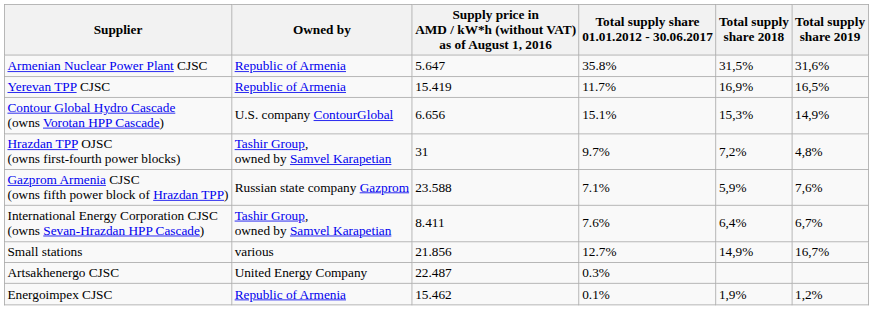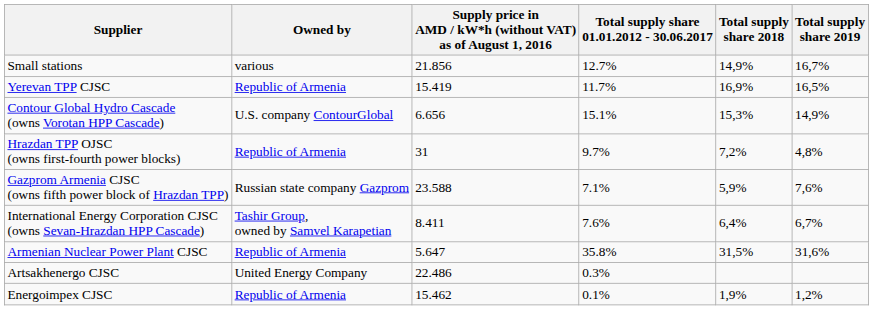 <table class="wikitable">
 <tr>
 <th>Supplier</th>
 <th>Owned by</th>
 <th>Supply price in<br>AMD / kW*h (without VAT)<br>as of August 1, 2016</th>
 <th>Total supply share<br>01.01.2012 - 30.06.2017</th>
 <th>Total supply<br>share 2018</th>
 <th>Total supply<br>share 2019</th>
 </tr>
 <tr>
-<td><a href='#'>Armenian Nuclear Power Plant</a> CJSC</td>
-<td><a href='#'>Republic of Armenia</a></td>
-<td>5.647</td>
-<td>35.8%</td>
-<td>31,5%</td>
-<td>31,6%</td>
+<td>Small stations</td>
+<td>various</td>
+<td>21.856</td>
+<td>12.7%</td>
+<td>14,9%</td>
+<td>16,7%</td>
 </tr>
 <tr>
 <td><a href='#'>Yerevan TPP</a> CJSC</td>
 <td><a href='#'>Republic of Armenia</a></td>
 <td>15.419</td>
 <td>11.7%</td>
 <td>16,9%</td>
 <td>16,5%</td>
 </tr>
 <tr>
 <td><a href='#'>Contour Global Hydro Cascade</a> <br>(owns <a href='#'>Vorotan HPP Cascade</a>)</td>
 <td>U.S. company <a href='#'>ContourGlobal</a></td>
 <td>6.656</td>
 <td>15.1%</td>
 <td>15,3%</td>
 <td>14,9%</td>
 </tr>
 <tr>
 <td><a href='#'>Hrazdan TPP</a> OJSC<br>(owns first-fourth power blocks)</td>
-<td><a href='#'>Tashir Group</a>,<br>owned by <a href='#'>Samvel Karapetian</a></td>
+<td><a href='#'>Republic of Armenia</a></td>
 <td>31</td>
 <td>9.7%</td>
 <td>7,2%</td>
 <td>4,8%</td>
 </tr>
 <tr>
 <td><a href='#'>Gazprom Armenia</a> CJSC <br>(owns fifth power block of <a href='#'>Hrazdan TPP</a>)</td>
 <td>Russian state company <a href='#'>Gazprom</a></td>
 <td>23.588</td>
 <td>7.1%</td>
 <td>5,9%</td>
 <td>7,6%</td>
 </tr>
 <tr>
 <td>International Energy Corporation CJSC <br>(owns <a href='#'>Sevan-Hrazdan HPP Cascade</a>)</td>
 <td><a href='#'>Tashir Group</a>,<br>owned by <a href='#'>Samvel Karapetian</a></td>
 <td>8.411</td>
 <td>7.6%</td>
 <td>6,4%</td>
 <td>6,7%</td>
 </tr>
 <tr>
-<td>Small stations</td>
-<td>various</td>
-<td>21.856</td>
-<td>12.7%</td>
-<td>14,9%</td>
-<td>16,7%</td>
+<td><a href='#'>Armenian Nuclear Power Plant</a> CJSC</td>
+<td><a href='#'>Republic of Armenia</a></td>
+<td>5.647</td>
+<td>35.8%</td>
+<td>31,5%</td>
+<td>31,6%</td>
 </tr>
 <tr>
 <td>Artsakhenergo CJSC</td>
 <td>United Energy Company</td>
-<td>22.487</td>
+<td>22.486</td>
 <td>0.3%</td>
 <td></td>
 <td></td>
 </tr>
 <tr>
 <td>Energoimpex CJSC</td>
 <td><a href='#'>Republic of Armenia</a></td>
 <td>15.462</td>
 <td>0.1%</td>
 <td>1,9%</td>
 <td>1,2%</td>
 </tr>
 </table>
